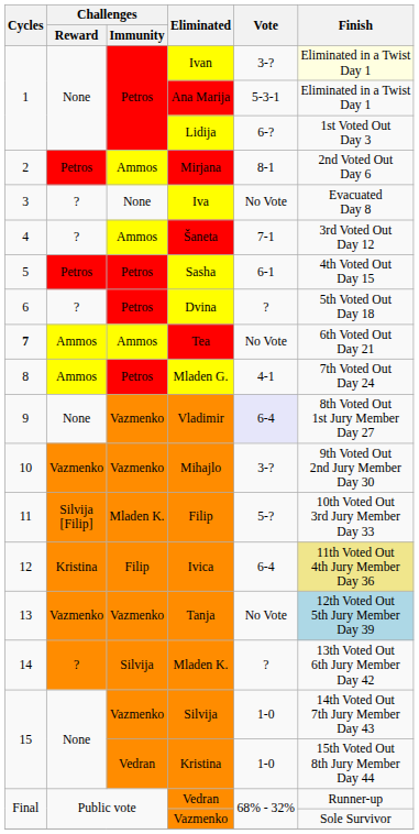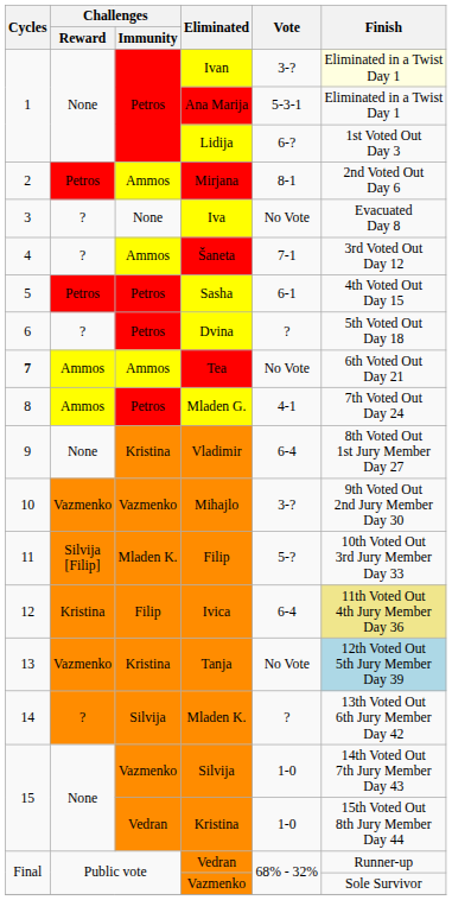 <table class="wikitable" style="margin:auto; text-align:center">
 <tr>
 <th rowspan=2>Cycles</th>
 <th colspan=2>Challenges</th>
 <th rowspan=2>Eliminated</th>
 <th rowspan=2>Vote</th>
 <th rowspan=2>Finish</th>
 </tr>
 <tr>
 <th>Reward</th>
 <th>Immunity</th>
 </tr>
 <tr>
 <td rowspan=3>1</td>
 <td rowspan=3>None</td>
 <td rowspan=3 bgcolor="red">Petros</td>
 <td bgcolor="yellow">Ivan</td>
 <td>3-?</td>
 <td style="background: lightyellow;">Eliminated in a Twist<br>Day 1</td>
 </tr>
 <tr>
 <td bgcolor="red">Ana Marija</td>
 <td>5-3-1</td>
 <td>Eliminated in a Twist<br>Day 1</td>
 </tr>
 <tr>
 <td bgcolor="yellow">Lidija</td>
 <td>6-?</td>
 <td>1st Voted Out<br>Day 3</td>
 </tr>
 <tr>
 <td>2</td>
 <td bgcolor="red">Petros</td>
 <td bgcolor="yellow">Ammos</td>
 <td bgcolor="red">Mirjana</td>
 <td>8-1</td>
 <td>2nd Voted Out<br>Day 6</td>
 </tr>
 <tr>
 <td>3</td>
 <td>?</td>
 <td>None</td>
 <td bgcolor="yellow">Iva</td>
 <td>No Vote</td>
 <td>Evacuated<br>Day 8</td>
 </tr>
 <tr>
 <td>4</td>
 <td>?</td>
 <td bgcolor="yellow">Ammos</td>
 <td bgcolor="red">Šaneta</td>
 <td>7-1</td>
 <td>3rd Voted Out<br>Day 12</td>
 </tr>
 <tr>
 <td>5</td>
 <td bgcolor="red">Petros</td>
 <td bgcolor="red">Petros</td>
 <td bgcolor="yellow">Sasha</td>
 <td>6-1</td>
 <td>4th Voted Out<br>Day 15</td>
 </tr>
 <tr>
 <td>6</td>
 <td>?</td>
 <td bgcolor="red">Petros</td>
 <td bgcolor="yellow">Dvina</td>
 <td>?</td>
 <td>5th Voted Out<br>Day 18</td>
 </tr>
 <tr>
 <td><strong>7</strong></td>
 <td bgcolor="yellow">Ammos</td>
 <td bgcolor="yellow">Ammos</td>
 <td bgcolor="red">Tea</td>
 <td>No Vote</td>
 <td>6th Voted Out<br>Day 21</td>
 </tr>
 <tr>
 <td>8</td>
 <td bgcolor="yellow">Ammos</td>
 <td bgcolor="red">Petros</td>
 <td bgcolor="yellow">Mladen G.</td>
 <td>4-1</td>
 <td>7th Voted Out<br>Day 24</td>
 </tr>
 <tr>
 <td>9</td>
 <td>None</td>
-<td bgcolor="FF8COO">Vazmenko</td>
+<td bgcolor="FF8COO">Kristina</td>
 <td bgcolor="FF8COO">Vladimir</td>
-<td style="background: lavender;">6-4</td>
+<td>6-4</td>
 <td>8th Voted Out<br>1st Jury Member<br>Day 27</td>
 </tr>
 <tr>
 <td>10</td>
 <td bgcolor="FF8COO">Vazmenko</td>
 <td bgcolor="FF8COO">Vazmenko</td>
 <td bgcolor="FF8COO">Mihajlo</td>
 <td>3-?</td>
 <td>9th Voted Out<br>2nd Jury Member<br>Day 30</td>
 </tr>
 <tr>
 <td>11</td>
 <td bgcolor="FF8COO">Silvija<br>[Filip]</td>
 <td bgcolor="FF8COO">Mladen K.</td>
 <td bgcolor="FF8COO">Filip</td>
 <td>5-?</td>
 <td>10th Voted Out<br>3rd Jury Member<br>Day 33</td>
 </tr>
 <tr>
 <td>12</td>
 <td bgcolor="FF8COO">Kristina</td>
 <td bgcolor="FF8COO">Filip</td>
 <td bgcolor="FF8COO">Ivica</td>
 <td>6-4</td>
 <td style="background: khaki;">11th Voted Out<br>4th Jury Member<br>Day 36</td>
 </tr>
 <tr>
 <td>13</td>
 <td bgcolor="FF8COO">Vazmenko</td>
-<td bgcolor="FF8COO">Vazmenko</td>
+<td bgcolor="FF8COO">Kristina</td>
 <td bgcolor="FF8COO">Tanja</td>
 <td>No Vote</td>
 <td style="background: lightblue;">12th Voted Out<br>5th Jury Member<br>Day 39</td>
 </tr>
 <tr>
 <td>14</td>
 <td bgcolor="FF8COO">?</td>
 <td bgcolor="FF8COO">Silvija</td>
 <td bgcolor="FF8COO">Mladen K.</td>
 <td>?</td>
 <td>13th Voted Out<br>6th Jury Member<br>Day 42</td>
 </tr>
 <tr>
 <td rowspan=2>15</td>
 <td rowspan=2>None</td>
 <td bgcolor="FF8COO">Vazmenko</td>
 <td bgcolor="FF8COO">Silvija</td>
 <td>1-0</td>
 <td>14th Voted Out<br>7th Jury Member<br>Day 43</td>
 </tr>
 <tr>
 <td bgcolor="FF8COO">Vedran</td>
 <td bgcolor="FF8COO">Kristina</td>
 <td>1-0</td>
 <td>15th Voted Out<br>8th Jury Member<br>Day 44</td>
 </tr>
 <tr>
 <td rowspan=2>Final</td>
 <td rowspan=2 colspan=2>Public vote</td>
 <td bgcolor="FF8COO">Vedran</td>
 <td rowspan=2>68% - 32%</td>
 <td>Runner-up</td>
 </tr>
 <tr>
 <td bgcolor="FF8COO">Vazmenko</td>
 <td>Sole Survivor</td>
 </tr>
 <tr>
 </tr>
 </table>
